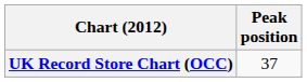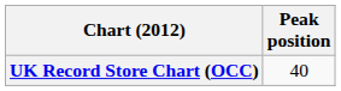 <table class="wikitable sortable plainrowheaders" style="text-align:center">
 <tr>
 <th scope="col">Chart (2012)</th>
 <th scope="col">Peak<br>position</th>
 </tr>
 <tr>
 <th scope="row"><a href='#'>UK Record Store Chart</a> (<a href='#'>OCC</a>)</th>
-<td>37</td>
+<td>40</td>
 </tr>
 </table>
